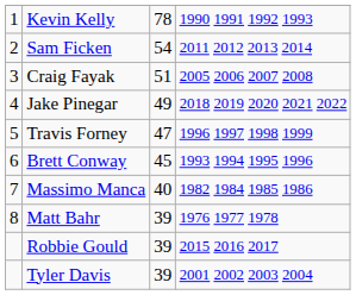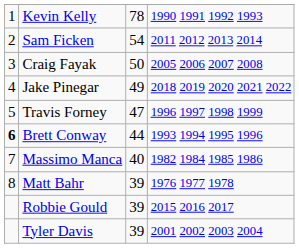 <table class="wikitable">
 <tr>
 </tr>
 <tr>
 <td>1</td>
 <td><a href='#'>Kevin Kelly</a></td>
 <td>78</td>
 <td style="font-size:85%;"><a href='#'>1990</a> <a href='#'>1991</a> <a href='#'>1992</a> <a href='#'>1993</a></td>
 </tr>
 <tr>
 <td>2</td>
 <td><a href='#'>Sam Ficken</a></td>
 <td>54</td>
 <td style="font-size:85%;"><a href='#'>2011</a> <a href='#'>2012</a> <a href='#'>2013</a> <a href='#'>2014</a></td>
 </tr>
 <tr>
 <td>3</td>
 <td>Craig Fayak</td>
-<td>51</td>
+<td>50</td>
 <td style="font-size:85%;"><a href='#'>2005</a> <a href='#'>2006</a> <a href='#'>2007</a> <a href='#'>2008</a></td>
 </tr>
 <tr>
 <td>4</td>
 <td>Jake Pinegar</td>
 <td>49</td>
 <td style="font-size:85%;"><a href='#'>2018</a> <a href='#'>2019</a> <a href='#'>2020</a> <a href='#'>2021</a> <a href='#'>2022</a></td>
 </tr>
 <tr>
 <td>5</td>
 <td>Travis Forney</td>
 <td>47</td>
 <td style="font-size:85%;"><a href='#'>1996</a> <a href='#'>1997</a> <a href='#'>1998</a> <a href='#'>1999</a></td>
 </tr>
 <tr>
-<td>6</td>
+<td><strong>6</strong></td>
 <td><a href='#'>Brett Conway</a></td>
-<td>45</td>
+<td>44</td>
 <td style="font-size:85%;"><a href='#'>1993</a> <a href='#'>1994</a> <a href='#'>1995</a> <a href='#'>1996</a></td>
 </tr>
 <tr>
 <td>7</td>
 <td><a href='#'>Massimo Manca</a></td>
 <td>40</td>
 <td style="font-size:85%;"><a href='#'>1982</a> <a href='#'>1984</a> <a href='#'>1985</a> <a href='#'>1986</a></td>
 </tr>
 <tr>
 <td>8</td>
 <td><a href='#'>Matt Bahr</a></td>
 <td>39</td>
 <td style="font-size:85%;"><a href='#'>1976</a> <a href='#'>1977</a> <a href='#'>1978</a></td>
 </tr>
 <tr>
 <td></td>
 <td><a href='#'>Robbie Gould</a></td>
 <td>39</td>
 <td style="font-size:85%;"><a href='#'>2015</a> <a href='#'>2016</a> <a href='#'>2017</a></td>
 </tr>
 <tr>
 <td></td>
 <td><a href='#'>Tyler Davis</a></td>
 <td>39</td>
 <td style="font-size:85%;"><a href='#'>2001</a> <a href='#'>2002</a> <a href='#'>2003</a> <a href='#'>2004</a></td>
 </tr>
 </table>
